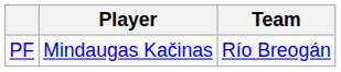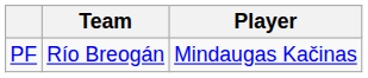 <table class="wikitable">
 <tr>
 <th style="text-align:center;"></th>
+<th style="text-align:center;">Team</th>
 <th style="text-align:center;">Player</th>
-<th style="text-align:center;">Team</th>
 </tr>
 <tr>
 <td style="text-align:center;"><a href='#'>PF</a></td>
+<td><a href='#'>Río Breogán</a></td>
 <td> <a href='#'>Mindaugas Kačinas</a></td>
-<td><a href='#'>Río Breogán</a></td>
 </tr>
 </table>
